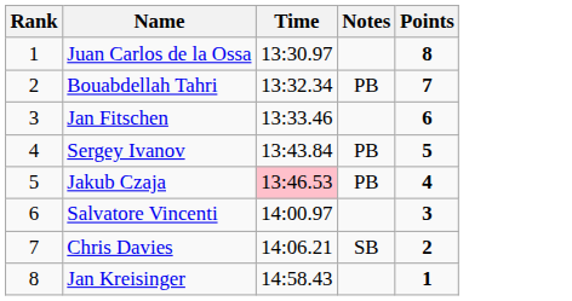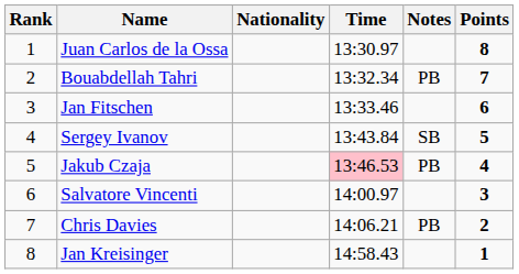 <table class="wikitable sortable" style="text-align:center">
 <tr>
 <th>Rank</th>
 <th>Name</th>
+<th>Nationality</th>
 <th>Time</th>
 <th>Notes</th>
 <th>Points</th>
 </tr>
 <tr>
 <td>1</td>
 <td align=left><a href='#'>Juan Carlos de la Ossa</a></td>
+<td align=left></td>
 <td>13:30.97</td>
 <td></td>
 <td><strong>8</strong></td>
 </tr>
 <tr>
 <td>2</td>
 <td align=left><a href='#'>Bouabdellah Tahri</a></td>
+<td align=left></td>
 <td>13:32.34</td>
 <td>PB</td>
 <td><strong>7</strong></td>
 </tr>
 <tr>
 <td>3</td>
 <td align=left><a href='#'>Jan Fitschen</a></td>
+<td align=left></td>
 <td>13:33.46</td>
 <td></td>
 <td><strong>6</strong></td>
 </tr>
 <tr>
 <td>4</td>
 <td align=left><a href='#'>Sergey Ivanov</a></td>
+<td align=left></td>
 <td>13:43.84</td>
-<td>PB</td>
+<td>SB</td>
 <td><strong>5</strong></td>
 </tr>
 <tr>
 <td>5</td>
 <td align=left><a href='#'>Jakub Czaja</a></td>
+<td align=left></td>
 <td style="background: pink;">13:46.53</td>
 <td>PB</td>
 <td><strong>4</strong></td>
 </tr>
 <tr>
 <td>6</td>
 <td align=left><a href='#'>Salvatore Vincenti</a></td>
+<td align=left></td>
 <td>14:00.97</td>
 <td></td>
 <td><strong>3</strong></td>
 </tr>
 <tr>
 <td>7</td>
 <td align=left><a href='#'>Chris Davies</a></td>
+<td align=left></td>
 <td>14:06.21</td>
-<td>SB</td>
+<td>PB</td>
 <td><strong>2</strong></td>
 </tr>
 <tr>
 <td>8</td>
 <td align=left><a href='#'>Jan Kreisinger</a></td>
+<td align=left></td>
 <td>14:58.43</td>
 <td></td>
 <td><strong>1</strong></td>
 </tr>
 </table>
